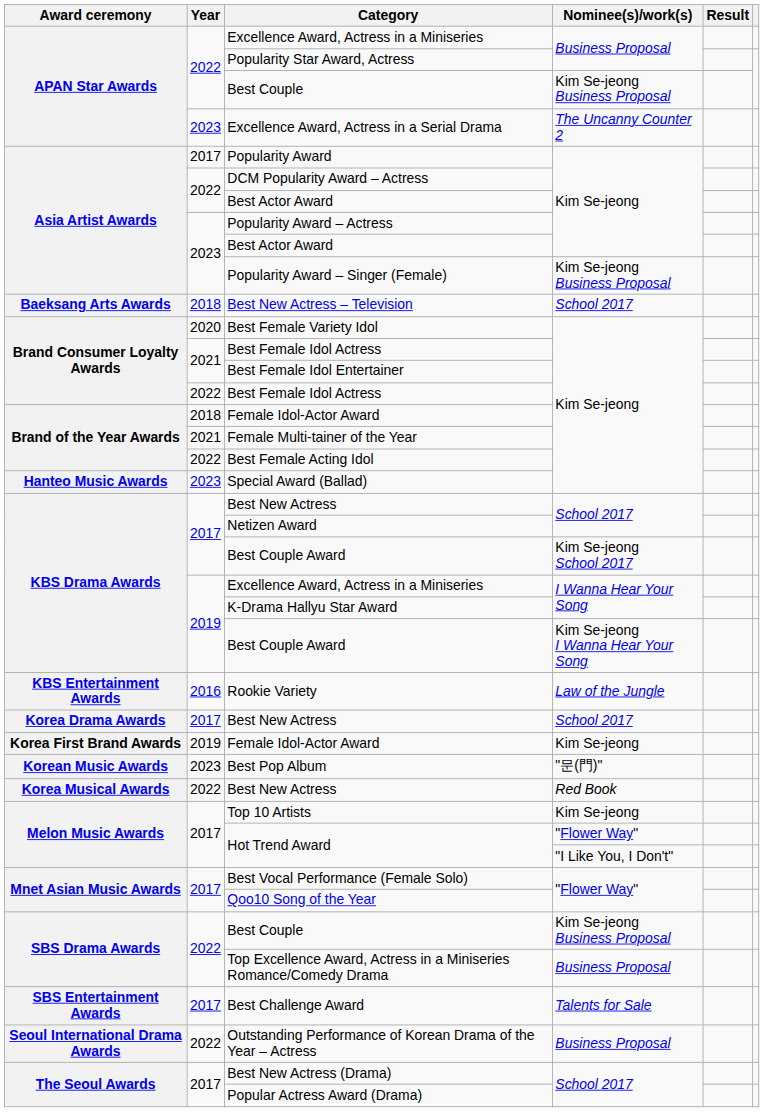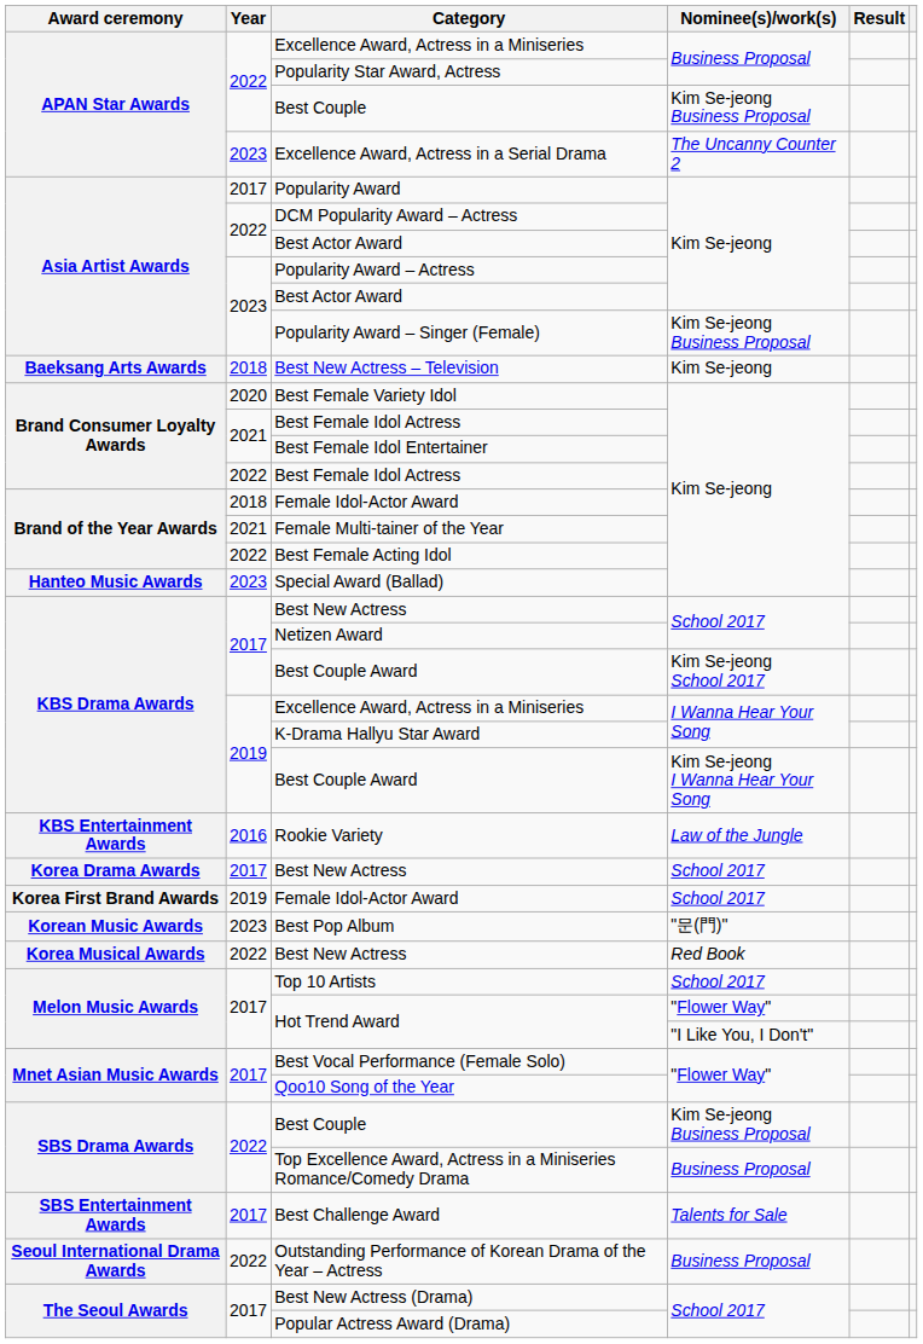 <table class="wikitable plainrowheaders sortable">
 <tr>
 <th scope="col">Award ceremony</th>
 <th scope="col">Year</th>
 <th scope="col">Category</th>
 <th scope="col">Nominee(s)/work(s)</th>
 <th scope="col">Result</th>
 <th scope="col" class="unsortable"></th>
 </tr>
 <tr>
 <th scope="row" rowspan="4"><a href='#'>APAN Star Awards</a></th>
 <td rowspan="3" style="text-align:center"><a href='#'>2022</a></td>
 <td>Excellence Award, Actress in a Miniseries</td>
 <td rowspan="2"><em><a href='#'>Business Proposal</a></em></td>
 <td></td>
 <td style="text-align:center"></td>
 </tr>
 <tr>
 <td>Popularity Star Award, Actress</td>
 <td></td>
 <td rowspan="2" style="text-align:center"></td>
 </tr>
 <tr>
 <td>Best Couple</td>
 <td>Kim Se-jeong <br><em><a href='#'>Business Proposal</a></em></td>
 <td></td>
 </tr>
 <tr>
 <td style="text-align:center"><a href='#'>2023</a></td>
 <td>Excellence Award, Actress in a Serial Drama</td>
 <td><em><a href='#'>The Uncanny Counter 2</a></em></td>
 <td></td>
 <td style="text-align:center"></td>
 </tr>
 <tr>
 <th scope="row" rowspan="6"><a href='#'>Asia Artist Awards</a></th>
 <td style="text-align:center">2017</td>
 <td>Popularity Award</td>
 <td rowspan="5">Kim Se-jeong</td>
 <td></td>
 <td style="text-align:center"></td>
 </tr>
 <tr>
 <td rowspan="2" style="text-align:center">2022</td>
 <td>DCM Popularity Award – Actress</td>
 <td></td>
 <td style="text-align:center"></td>
 </tr>
 <tr>
 <td>Best Actor Award</td>
 <td></td>
 <td style="text-align:center"></td>
 </tr>
 <tr>
 <td rowspan="3" style="text-align:center">2023</td>
 <td>Popularity Award – Actress</td>
 <td></td>
 <td style="text-align:center"></td>
 </tr>
 <tr>
 <td>Best Actor Award</td>
 <td></td>
 <td style="text-align:center"></td>
 </tr>
 <tr>
 <td>Popularity Award – Singer (Female)</td>
 <td>Kim Se-jeong <br><em><a href='#'>Business Proposal</a></em></td>
 <td></td>
 <td style="text-align:center"></td>
 </tr>
 <tr>
 <th scope="row"><a href='#'>Baeksang Arts Awards</a></th>
 <td style="text-align:center"><a href='#'>2018</a></td>
 <td><a href='#'>Best New Actress – Television</a></td>
-<td><em><a href='#'>School 2017</a></em></td>
+<td>Kim Se-jeong</td>
 <td></td>
 <td style="text-align:center"></td>
 </tr>
 <tr>
 <th scope="row" rowspan="4">Brand Consumer Loyalty Awards</th>
 <td style="text-align:center">2020</td>
 <td>Best Female Variety Idol</td>
 <td rowspan="8">Kim Se-jeong</td>
 <td></td>
 <td style="text-align:center"></td>
 </tr>
 <tr>
 <td rowspan="2" style="text-align:center">2021</td>
 <td>Best Female Idol Actress</td>
 <td></td>
 <td style="text-align:center"></td>
 </tr>
 <tr>
 <td>Best Female Idol Entertainer</td>
 <td></td>
 <td style="text-align:center"></td>
 </tr>
 <tr>
 <td style="text-align:center">2022</td>
 <td>Best Female Idol Actress</td>
 <td></td>
 <td style="text-align:center"></td>
 </tr>
 <tr>
 <th scope="row" rowspan="3">Brand of the Year Awards</th>
 <td style="text-align:center">2018</td>
 <td>Female Idol-Actor Award</td>
 <td></td>
 <td style="text-align:center"></td>
 </tr>
 <tr>
 <td style="text-align:center">2021</td>
 <td>Female Multi-tainer of the Year</td>
 <td></td>
 <td style="text-align:center"></td>
 </tr>
 <tr>
 <td style="text-align:center">2022</td>
 <td>Best Female Acting Idol</td>
 <td></td>
 <td style="text-align:center"></td>
 </tr>
 <tr>
 <th scope="row"><a href='#'>Hanteo Music Awards</a></th>
 <td style="text-align:center"><a href='#'>2023</a></td>
 <td>Special Award (Ballad)</td>
 <td></td>
 <td style="text-align:center"></td>
 </tr>
 <tr>
 <th scope="row"  rowspan="6"><a href='#'>KBS Drama Awards</a></th>
 <td rowspan="3" style="text-align:center"><a href='#'>2017</a></td>
 <td>Best New Actress</td>
 <td rowspan="2"><em><a href='#'>School 2017</a></em></td>
 <td></td>
 <td style="text-align:center"></td>
 </tr>
 <tr>
 <td>Netizen Award</td>
 <td></td>
 <td style="text-align:center"></td>
 </tr>
 <tr>
 <td>Best Couple Award</td>
 <td>Kim Se-jeong <br><em><a href='#'>School 2017</a></em></td>
 <td></td>
 <td style="text-align:center"></td>
 </tr>
 <tr>
 <td rowspan="3" style="text-align:center"><a href='#'>2019</a></td>
 <td>Excellence Award, Actress in a Miniseries</td>
 <td rowspan="2"><em><a href='#'>I Wanna Hear Your Song</a></em></td>
 <td></td>
 <td style="text-align:center"></td>
 </tr>
 <tr>
 <td>K-Drama Hallyu Star Award</td>
 <td></td>
 <td style="text-align:center"></td>
 </tr>
 <tr>
 <td>Best Couple Award</td>
 <td>Kim Se-jeong <br><em><a href='#'>I Wanna Hear Your Song</a></em></td>
 <td></td>
 <td style="text-align:center"></td>
 </tr>
 <tr>
 <th scope="row"><a href='#'>KBS Entertainment Awards</a></th>
 <td style="text-align:center"><a href='#'>2016</a></td>
 <td>Rookie Variety</td>
 <td><em><a href='#'>Law of the Jungle</a></em></td>
 <td></td>
 <td style="text-align:center"></td>
 </tr>
 <tr>
 <th scope="row"><a href='#'>Korea Drama Awards</a></th>
 <td style="text-align:center"><a href='#'>2017</a></td>
 <td>Best New Actress</td>
 <td><em><a href='#'>School 2017</a></em></td>
 <td></td>
 <td style="text-align:center"></td>
 </tr>
 <tr>
 <th scope="row">Korea First Brand Awards</th>
 <td style="text-align:center">2019</td>
 <td>Female Idol-Actor Award</td>
-<td>Kim Se-jeong</td>
+<td><em><a href='#'>School 2017</a></em></td>
 <td></td>
 <td style="text-align:center"></td>
 </tr>
 <tr>
 <th scope="row"><a href='#'>Korean Music Awards</a></th>
 <td style="text-align:center">2023</td>
 <td>Best Pop Album</td>
 <td>"문(門)"</td>
 <td></td>
 <td style="text-align:center"></td>
 </tr>
 <tr>
 <th scope="row"><a href='#'>Korea Musical Awards</a></th>
 <td style="text-align:center">2022</td>
 <td>Best New Actress</td>
 <td><em>Red Book</em></td>
 <td></td>
 <td style="text-align:center"></td>
 </tr>
 <tr>
 <th scope="row"  rowspan="3"><a href='#'>Melon Music Awards</a></th>
 <td rowspan="3" style="text-align:center">2017</td>
 <td>Top 10 Artists</td>
-<td>Kim Se-jeong</td>
+<td><em><a href='#'>School 2017</a></em></td>
 <td></td>
 <td style="text-align:center"></td>
 </tr>
 <tr>
 <td rowspan="2">Hot Trend Award</td>
 <td>"<a href='#'>Flower Way</a>"</td>
 <td></td>
 <td style="text-align:center"></td>
 </tr>
 <tr>
 <td>"I Like You, I Don't" </td>
 <td></td>
 <td style="text-align:center"></td>
 </tr>
 <tr>
 <th scope="row" rowspan="2"><a href='#'>Mnet Asian Music Awards</a></th>
 <td rowspan="2" style="text-align:center"><a href='#'>2017</a></td>
 <td>Best Vocal Performance (Female Solo)</td>
 <td rowspan="2">"<a href='#'>Flower Way</a>"</td>
 <td></td>
 <td style="text-align:center"></td>
 </tr>
 <tr>
 <td><a href='#'>Qoo10 Song of the Year</a></td>
 <td></td>
 <td style="text-align:center"></td>
 </tr>
 <tr>
 <th scope="row" rowspan="2"><a href='#'>SBS Drama Awards</a></th>
 <td rowspan="2" style="text-align:center"><a href='#'>2022</a></td>
 <td>Best Couple</td>
 <td>Kim Se-jeong <br><em><a href='#'>Business Proposal</a></em></td>
 <td></td>
 <td style="text-align:center"></td>
 </tr>
 <tr>
 <td>Top Excellence Award, Actress in a Miniseries Romance/Comedy Drama</td>
 <td><em><a href='#'>Business Proposal</a></em></td>
 <td></td>
 <td style="text-align:center"></td>
 </tr>
 <tr>
 <th scope="row"><a href='#'>SBS Entertainment Awards</a></th>
 <td style="text-align:center"><a href='#'>2017</a></td>
 <td>Best Challenge Award</td>
 <td><em><a href='#'>Talents for Sale</a></em></td>
 <td></td>
 <td style="text-align:center"></td>
 </tr>
 <tr>
 <th scope="row"><a href='#'>Seoul International Drama Awards</a></th>
 <td style="text-align:center">2022</td>
 <td>Outstanding Performance of Korean Drama of the Year – Actress</td>
 <td><em><a href='#'>Business Proposal</a></em></td>
 <td></td>
 <td style="text-align:center"></td>
 </tr>
 <tr>
 <th scope="row" rowspan="2"><a href='#'>The Seoul Awards</a></th>
 <td rowspan="2" style="text-align:center">2017</td>
 <td>Best New Actress (Drama)</td>
 <td rowspan="2"><em><a href='#'>School 2017</a></em></td>
 <td></td>
 <td style="text-align:center"></td>
 </tr>
 <tr>
 <td>Popular Actress Award (Drama)</td>
 <td></td>
 <td style="text-align:center"></td>
 </tr>
 </table>
